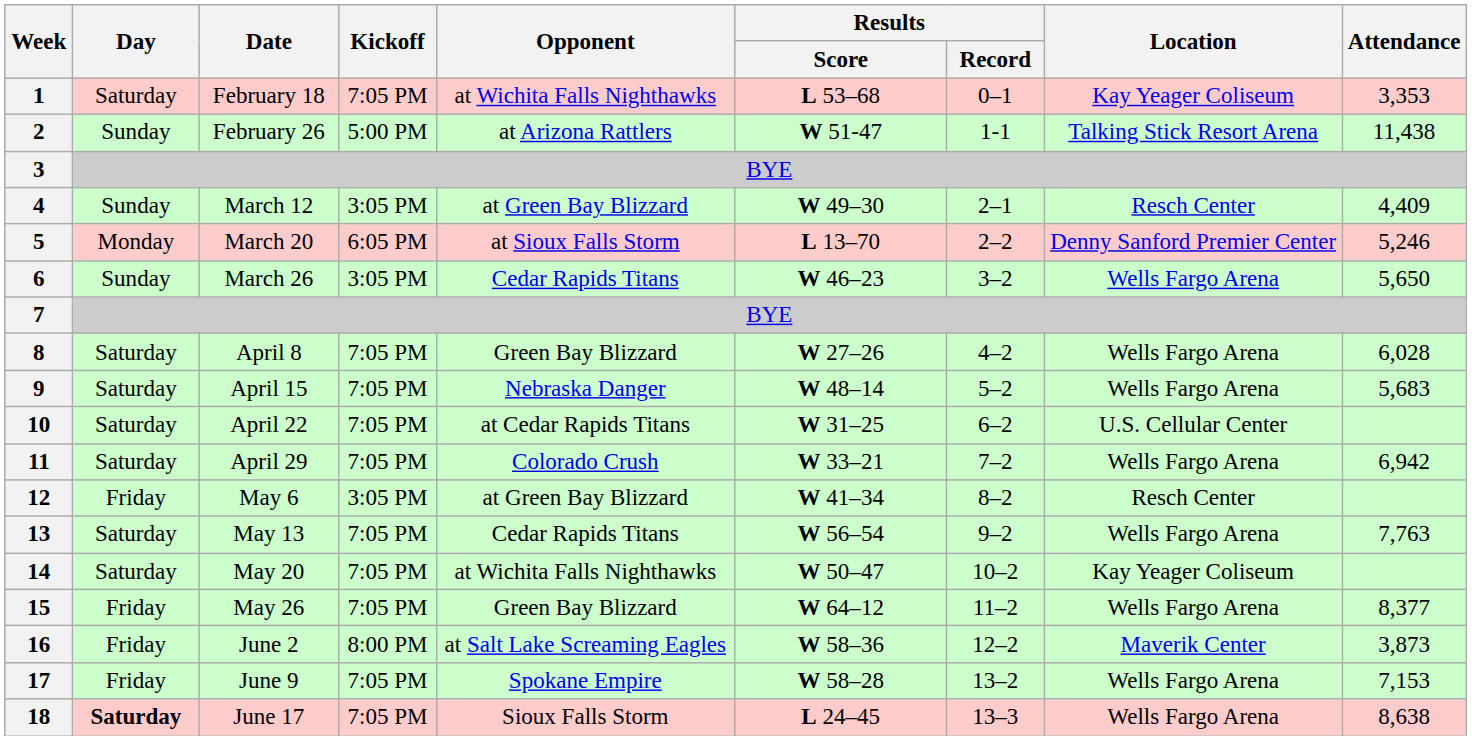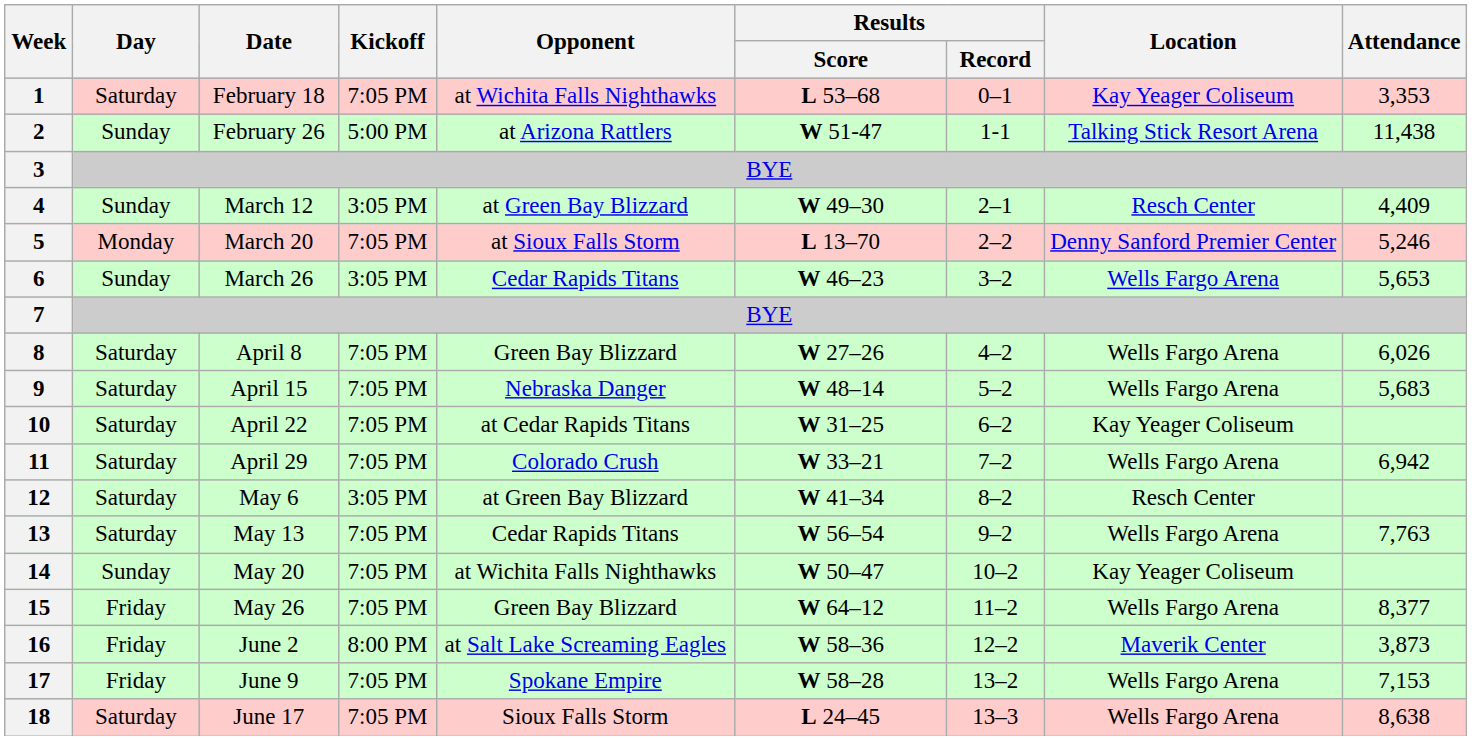 <table class="wikitable">
 <tr>
 <th rowspan="2" width="40">Week</th>
 <th rowspan="2" width="80">Day</th>
 <th rowspan="2" width="90">Date</th>
 <th rowspan="2" width="60">Kickoff</th>
 <th rowspan="2" width="200">Opponent</th>
 <th colspan="2" width="200">Results</th>
 <th rowspan="2" width="200">Location</th>
 <th rowspan="2" width="60">Attendance</th>
 </tr>
 <tr>
 <th width="140">Score</th>
 <th width="60">Record</th>
 </tr>
 <tr align="center" bgcolor="#FFCCCC">
 <th>1</th>
 <td>Saturday</td>
 <td>February 18</td>
 <td>7:05 PM</td>
 <td>at <a href='#'>Wichita Falls Nighthawks</a></td>
 <td><strong>L</strong> 53–68</td>
 <td>0–1</td>
 <td><a href='#'>Kay Yeager Coliseum</a></td>
 <td>3,353</td>
 </tr>
 <tr align="center" bgcolor="#CCFFCC">
 <th>2</th>
 <td>Sunday</td>
 <td>February 26</td>
 <td>5:00 PM</td>
 <td>at <a href='#'>Arizona Rattlers</a></td>
 <td><strong>W</strong> 51-47</td>
 <td>1-1</td>
 <td><a href='#'>Talking Stick Resort Arena</a></td>
 <td>11,438</td>
 </tr>
 <tr align="center" bgcolor="#CCCCCC">
 <th>3</th>
 <td colSpan=8><a href='#'>BYE</a></td>
 </tr>
 <tr align="center" bgcolor="#CCFFCC">
 <th>4</th>
 <td>Sunday</td>
 <td>March 12</td>
 <td>3:05 PM</td>
 <td>at <a href='#'>Green Bay Blizzard</a></td>
 <td><strong>W</strong> 49–30</td>
 <td>2–1</td>
 <td><a href='#'>Resch Center</a></td>
 <td>4,409</td>
 </tr>
 <tr align="center" bgcolor="#FFCCCC">
 <th>5</th>
 <td>Monday</td>
 <td>March 20</td>
-<td>6:05 PM</td>
+<td>7:05 PM</td>
 <td>at <a href='#'>Sioux Falls Storm</a></td>
 <td><strong>L</strong> 13–70</td>
 <td>2–2</td>
 <td><a href='#'>Denny Sanford Premier Center</a></td>
 <td>5,246</td>
 </tr>
 <tr align="center" bgcolor="#CCFFCC">
 <th>6</th>
 <td>Sunday</td>
 <td>March 26</td>
 <td>3:05 PM</td>
 <td><a href='#'>Cedar Rapids Titans</a></td>
 <td><strong>W</strong> 46–23</td>
 <td>3–2</td>
 <td><a href='#'>Wells Fargo Arena</a></td>
-<td>5,650</td>
+<td>5,653</td>
 </tr>
 <tr align="center" bgcolor="#CCCCCC">
 <th>7</th>
 <td colSpan=8><a href='#'>BYE</a></td>
 </tr>
 <tr align="center" bgcolor="#CCFFCC">
 <th>8</th>
 <td>Saturday</td>
 <td>April 8</td>
 <td>7:05 PM</td>
 <td>Green Bay Blizzard</td>
 <td><strong>W</strong> 27–26</td>
 <td>4–2</td>
 <td>Wells Fargo Arena</td>
-<td>6,028</td>
+<td>6,026</td>
 </tr>
 <tr align="center" bgcolor="#CCFFCC">
 <th>9</th>
 <td>Saturday</td>
 <td>April 15</td>
 <td>7:05 PM</td>
 <td><a href='#'>Nebraska Danger</a></td>
 <td><strong>W</strong> 48–14</td>
 <td>5–2</td>
 <td>Wells Fargo Arena</td>
 <td>5,683</td>
 </tr>
 <tr align="center" bgcolor="#CCFFCC">
 <th>10</th>
 <td>Saturday</td>
 <td>April 22</td>
 <td>7:05 PM</td>
 <td>at Cedar Rapids Titans</td>
 <td><strong>W</strong> 31–25</td>
 <td>6–2</td>
-<td>U.S. Cellular Center</td>
+<td>Kay Yeager Coliseum</td>
 <td></td>
 </tr>
 <tr align="center" bgcolor="#CCFFCC">
 <th>11</th>
 <td>Saturday</td>
 <td>April 29</td>
 <td>7:05 PM</td>
 <td><a href='#'>Colorado Crush</a></td>
 <td><strong>W</strong> 33–21</td>
 <td>7–2</td>
 <td>Wells Fargo Arena</td>
 <td>6,942</td>
 </tr>
 <tr align="center" bgcolor="#CCFFCC">
 <th>12</th>
-<td>Friday</td>
+<td>Saturday</td>
 <td>May 6</td>
 <td>3:05 PM</td>
 <td>at Green Bay Blizzard</td>
 <td><strong>W</strong> 41–34</td>
 <td>8–2</td>
 <td>Resch Center</td>
 <td></td>
 </tr>
 <tr align="center" bgcolor="#CCFFCC">
 <th>13</th>
 <td>Saturday</td>
 <td>May 13</td>
 <td>7:05 PM</td>
 <td>Cedar Rapids Titans</td>
 <td><strong>W</strong> 56–54</td>
 <td>9–2</td>
 <td>Wells Fargo Arena</td>
 <td>7,763</td>
 </tr>
 <tr align="center" bgcolor="#CCFFCC">
 <th>14</th>
-<td>Saturday</td>
+<td>Sunday</td>
 <td>May 20</td>
 <td>7:05 PM</td>
 <td>at Wichita Falls Nighthawks</td>
 <td><strong>W</strong> 50–47</td>
 <td>10–2</td>
 <td>Kay Yeager Coliseum</td>
 <td></td>
 </tr>
 <tr align="center" bgcolor="#CCFFCC">
 <th>15</th>
 <td>Friday</td>
 <td>May 26</td>
 <td>7:05 PM</td>
 <td>Green Bay Blizzard</td>
 <td><strong>W</strong> 64–12</td>
 <td>11–2</td>
 <td>Wells Fargo Arena</td>
 <td>8,377</td>
 </tr>
 <tr align="center" bgcolor="#CCFFCC">
 <th>16</th>
 <td>Friday</td>
 <td>June 2</td>
 <td>8:00 PM</td>
 <td>at <a href='#'>Salt Lake Screaming Eagles</a></td>
 <td><strong>W</strong> 58–36</td>
 <td>12–2</td>
 <td><a href='#'>Maverik Center</a></td>
 <td>3,873</td>
 </tr>
 <tr align="center" bgcolor="#CCFFCC">
 <th>17</th>
 <td>Friday</td>
 <td>June 9</td>
 <td>7:05 PM</td>
 <td><a href='#'>Spokane Empire</a></td>
 <td><strong>W</strong> 58–28</td>
 <td>13–2</td>
 <td>Wells Fargo Arena</td>
 <td>7,153</td>
 </tr>
 <tr align="center" bgcolor="#FFCCCC">
 <th>18</th>
-<td><strong>Saturday</strong></td>
+<td>Saturday</td>
 <td>June 17</td>
 <td>7:05 PM</td>
 <td>Sioux Falls Storm</td>
 <td><strong>L</strong> 24–45</td>
 <td>13–3</td>
 <td>Wells Fargo Arena</td>
 <td>8,638</td>
 </tr>
 </table>
